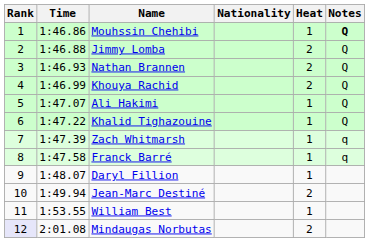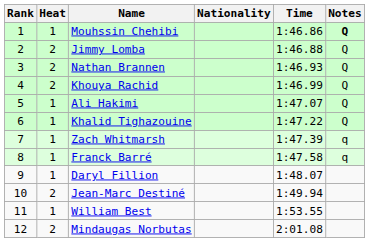 <table class="wikitable sortable" style="text-align:center; font-size:95%">
 <tr>
 <th>Rank</th>
-<th>Time</th>
+<th>Heat</th>
 <th>Name</th>
 <th>Nationality</th>
-<th>Heat</th>
+<th>Time</th>
 <th>Notes</th>
 </tr>
 <tr bgcolor=ccffcc>
 <td>1</td>
-<td>1:46.86</td>
+<td>1</td>
 <td align=left><a href='#'>Mouhssin Chehibi</a></td>
 <td align=left></td>
-<td>1</td>
+<td>1:46.86</td>
 <td><strong>Q</strong></td>
 </tr>
 <tr bgcolor=ccffcc>
 <td>2</td>
-<td>1:46.88</td>
+<td>2</td>
 <td align=left><a href='#'>Jimmy Lomba</a></td>
 <td align=left></td>
-<td>2</td>
+<td>1:46.88</td>
 <td>Q</td>
 </tr>
 <tr bgcolor=ccffcc>
 <td>3</td>
-<td>1:46.93</td>
+<td>2</td>
 <td align=left><a href='#'>Nathan Brannen</a></td>
 <td align=left></td>
-<td>2</td>
+<td>1:46.93</td>
 <td>Q</td>
 </tr>
 <tr bgcolor=ccffcc>
 <td>4</td>
-<td>1:46.99</td>
+<td>2</td>
 <td align=left><a href='#'>Khouya Rachid</a></td>
 <td align=left></td>
-<td>2</td>
+<td>1:46.99</td>
 <td>Q</td>
 </tr>
 <tr bgcolor=ccffcc>
 <td>5</td>
-<td>1:47.07</td>
+<td>1</td>
 <td align=left><a href='#'>Ali Hakimi</a></td>
 <td align=left></td>
-<td>1</td>
+<td>1:47.07</td>
 <td>Q</td>
 </tr>
 <tr bgcolor=ccffcc>
 <td>6</td>
-<td>1:47.22</td>
+<td>1</td>
 <td align=left><a href='#'>Khalid Tighazouine</a></td>
 <td align=left></td>
-<td>1</td>
+<td>1:47.22</td>
 <td>Q</td>
 </tr>
 <tr bgcolor=ddffdd>
 <td>7</td>
-<td>1:47.39</td>
+<td>1</td>
 <td align=left><a href='#'>Zach Whitmarsh</a></td>
 <td align=left></td>
-<td>1</td>
+<td>1:47.39</td>
 <td>q</td>
 </tr>
 <tr bgcolor=ddffdd>
 <td>8</td>
-<td>1:47.58</td>
+<td>1</td>
 <td align=left><a href='#'>Franck Barré</a></td>
 <td align=left></td>
-<td>1</td>
+<td>1:47.58</td>
 <td>q</td>
 </tr>
 <tr>
 <td>9</td>
-<td>1:48.07</td>
+<td>1</td>
 <td align=left><a href='#'>Daryl Fillion</a></td>
 <td align=left></td>
-<td>1</td>
+<td>1:48.07</td>
 <td></td>
 </tr>
 <tr>
 <td>10</td>
-<td>1:49.94</td>
+<td>2</td>
 <td align=left><a href='#'>Jean-Marc Destiné</a></td>
 <td align=left></td>
-<td>2</td>
+<td>1:49.94</td>
 <td></td>
 </tr>
 <tr>
 <td>11</td>
-<td>1:53.55</td>
+<td>1</td>
 <td align=left><a href='#'>William Best</a></td>
 <td align=left></td>
-<td>1</td>
+<td>1:53.55</td>
 <td></td>
 </tr>
 <tr>
-<td style="background: lavender;">12</td>
-<td>2:01.08</td>
+<td>12</td>
+<td>2</td>
 <td align=left><a href='#'>Mindaugas Norbutas</a></td>
 <td align=left></td>
-<td>2</td>
+<td>2:01.08</td>
 <td></td>
 </tr>
 </table>
